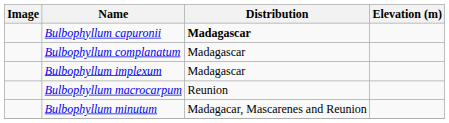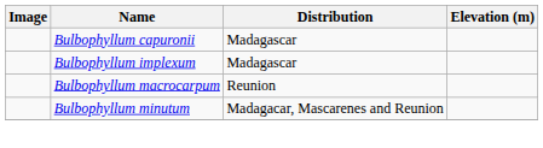 <table class="wikitable collapsible">
 <tr>
 <th>Image</th>
 <th>Name</th>
 <th>Distribution</th>
 <th>Elevation (m)</th>
 </tr>
 <tr>
 <td></td>
 <td><em><a href='#'>Bulbophyllum capuronii</a></em> </td>
-<td><strong>Madagascar</strong></td>
-<td></td>
-</tr>
-<tr>
-<td></td>
-<td><em><a href='#'>Bulbophyllum complanatum</a></em> </td>
 <td>Madagascar</td>
 <td></td>
 </tr>
 <tr>
 <td></td>
 <td><em><a href='#'>Bulbophyllum implexum</a></em> </td>
 <td>Madagascar</td>
 <td></td>
 </tr>
 <tr>
 <td></td>
 <td><em><a href='#'>Bulbophyllum macrocarpum</a></em> </td>
 <td>Reunion</td>
 <td></td>
 </tr>
 <tr>
 <td></td>
 <td><em><a href='#'>Bulbophyllum minutum</a></em> </td>
 <td>Madagacar, Mascarenes and Reunion</td>
 <td></td>
 </tr>
 <tr>
 </tr>
 </table>
